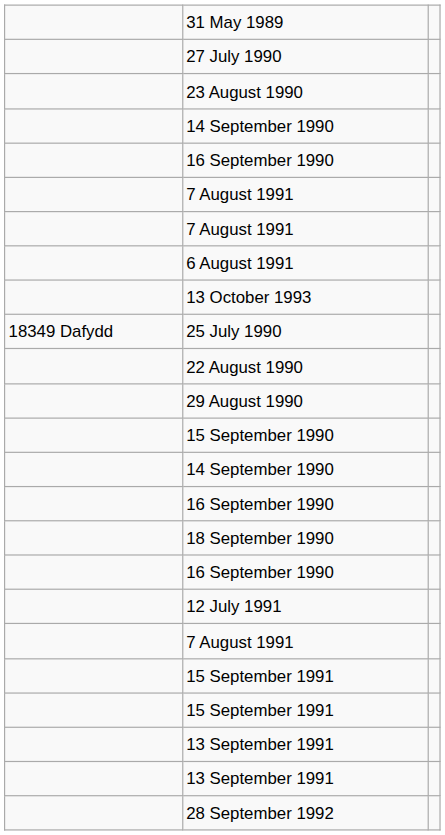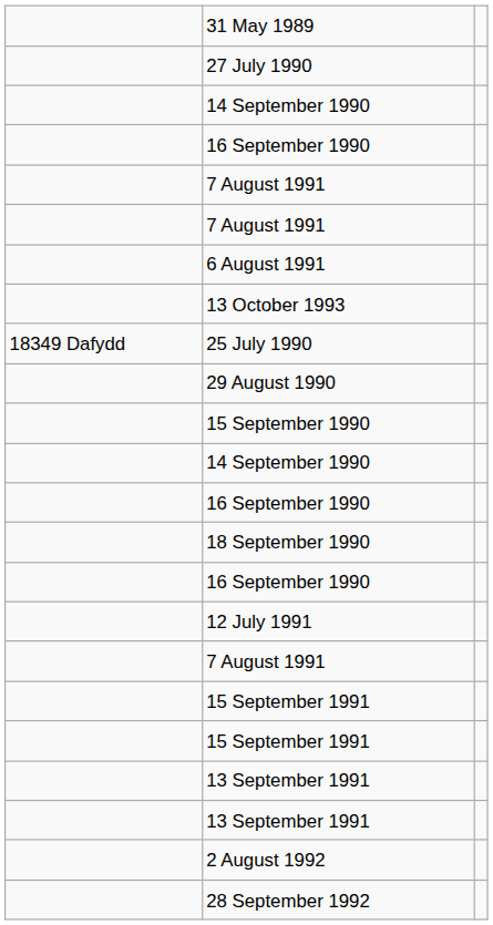 <table class="wikitable" style="font-size: 89%; float: left; width: 26em; margin-right: 1em; height: 700px">
 <tr>
 <td></td>
 <td>31 May 1989</td>
 <td></td>
 </tr>
 <tr>
 <td></td>
 <td>27 July 1990</td>
-<td></td>
-</tr>
-<tr>
-<td></td>
-<td>23 August 1990</td>
 <td></td>
 </tr>
 <tr>
 <td></td>
 <td>14 September 1990</td>
 <td></td>
 </tr>
 <tr>
 <td></td>
 <td>16 September 1990</td>
 <td></td>
 </tr>
 <tr>
 <td></td>
 <td>7 August 1991</td>
 <td></td>
 </tr>
 <tr>
 <td></td>
 <td>7 August 1991</td>
 <td></td>
 </tr>
 <tr>
 <td></td>
 <td>6 August 1991</td>
 <td></td>
 </tr>
 <tr>
 <td></td>
 <td>13 October 1993</td>
 <td></td>
 </tr>
 <tr>
 <td>18349 Dafydd</td>
 <td>25 July 1990</td>
-<td></td>
-</tr>
-<tr>
-<td></td>
-<td>22 August 1990</td>
 <td></td>
 </tr>
 <tr>
 <td></td>
 <td>29 August 1990</td>
 <td></td>
 </tr>
 <tr>
 <td></td>
 <td>15 September 1990</td>
 <td></td>
 </tr>
 <tr>
 <td></td>
 <td>14 September 1990</td>
 <td></td>
 </tr>
 <tr>
 <td></td>
 <td>16 September 1990</td>
 <td></td>
 </tr>
 <tr>
 <td></td>
 <td>18 September 1990</td>
 <td></td>
 </tr>
 <tr>
 <td></td>
 <td>16 September 1990</td>
 <td></td>
 </tr>
 <tr>
 <td></td>
 <td>12 July 1991</td>
 <td></td>
 </tr>
 <tr>
 <td></td>
 <td>7 August 1991</td>
 <td></td>
 </tr>
 <tr>
 <td></td>
 <td>15 September 1991</td>
 <td></td>
 </tr>
 <tr>
 <td></td>
 <td>15 September 1991</td>
 <td></td>
 </tr>
 <tr>
 <td></td>
 <td>13 September 1991</td>
 <td></td>
 </tr>
 <tr>
 <td></td>
 <td>13 September 1991</td>
 <td></td>
 </tr>
 <tr>
 <td></td>
+<td>2 August 1992</td>
+<td></td>
+</tr>
+<tr>
+<td></td>
 <td>28 September 1992</td>
 <td></td>
 </tr>
 </table>
